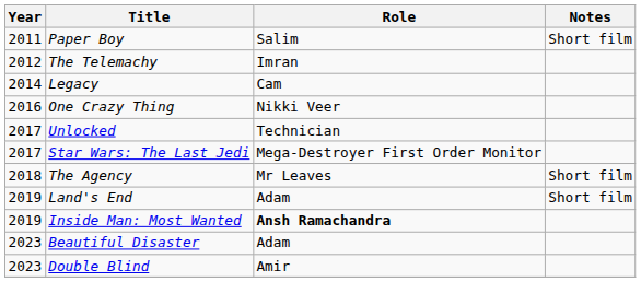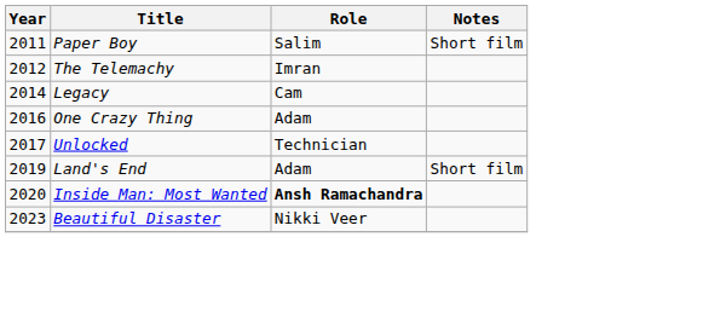 <table class="wikitable sortable">
 <tr>
 <th>Year</th>
 <th>Title</th>
 <th>Role</th>
 <th class="unsortable">Notes</th>
 </tr>
 <tr>
 <td>2011</td>
 <td><em>Paper Boy</em></td>
 <td>Salim</td>
 <td>Short film</td>
 </tr>
 <tr>
 <td>2012</td>
 <td><em>The Telemachy</em></td>
 <td>Imran</td>
 <td></td>
 </tr>
 <tr>
 <td>2014</td>
 <td><em>Legacy</em></td>
 <td>Cam</td>
 <td></td>
 </tr>
 <tr>
 <td>2016</td>
 <td><em>One Crazy Thing</em></td>
-<td>Nikki Veer</td>
+<td>Adam</td>
 <td></td>
 </tr>
 <tr>
 <td>2017</td>
 <td><em><a href='#'>Unlocked</a></em></td>
 <td>Technician</td>
 <td></td>
 </tr>
 <tr>
-<td>2017</td>
-<td><em><a href='#'>Star Wars: The Last Jedi</a></em></td>
-<td>Mega-Destroyer First Order Monitor</td>
-<td></td>
-</tr>
-<tr>
-<td>2018</td>
-<td><em>The Agency</em></td>
-<td>Mr Leaves</td>
-<td>Short film</td>
-</tr>
-<tr>
 <td>2019</td>
 <td><em>Land's End</em></td>
 <td>Adam</td>
 <td>Short film</td>
 </tr>
 <tr>
-<td>2019</td>
+<td>2020</td>
 <td><em><a href='#'>Inside Man: Most Wanted</a></em></td>
 <td><strong>Ansh Ramachandra</strong></td>
 <td></td>
 </tr>
 <tr>
 <td>2023</td>
 <td><em><a href='#'>Beautiful Disaster</a></em></td>
-<td>Adam</td>
-<td></td>
-</tr>
-<tr>
-<td>2023</td>
-<td><em><a href='#'>Double Blind</a></em></td>
-<td>Amir</td>
+<td>Nikki Veer</td>
 <td></td>
 </tr>
 <tr>
 </tr>
 </table>
